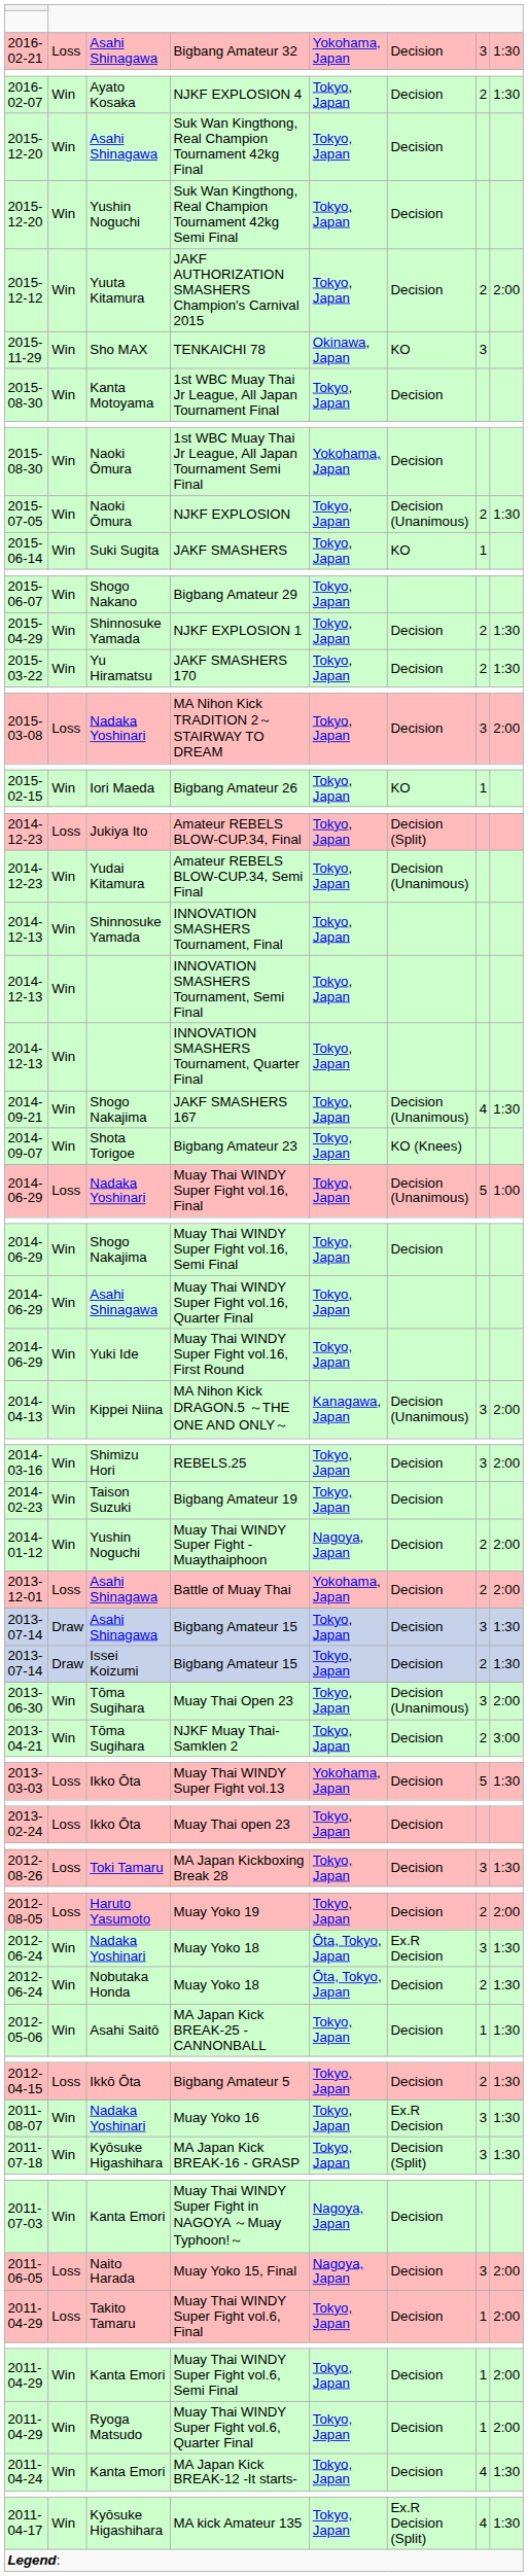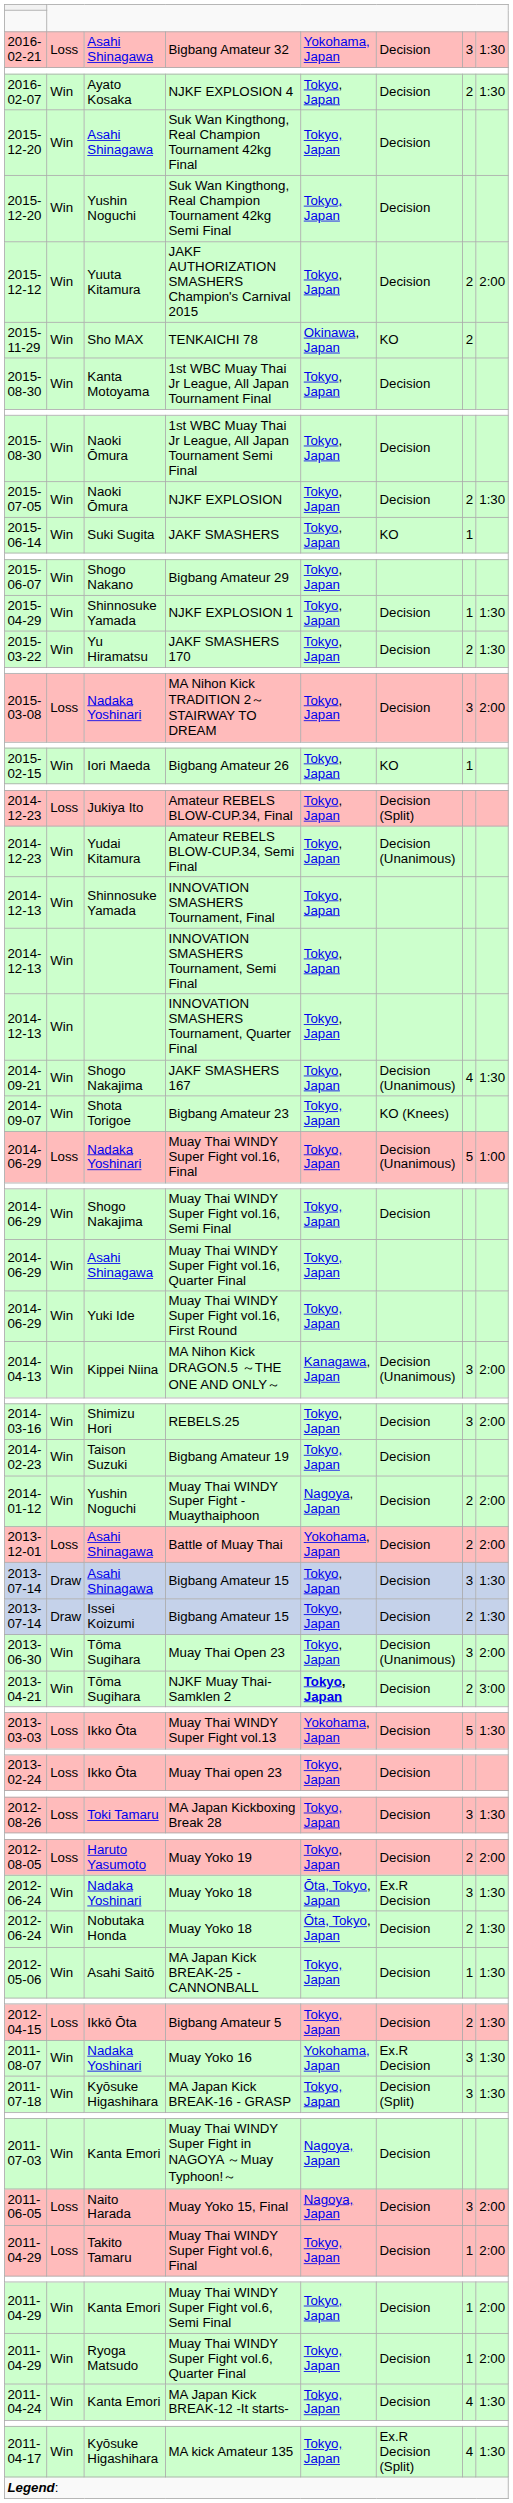 <table class="wikitable mw-collapsible mw-collapsed">
 <tr>
 <th></th>
 </tr>
 <tr>
 <td><br></td>
 </tr>
 <tr style="background:#fbb;">
 <td>2016-02-21</td>
 <td>Loss</td>
 <td align=left> <a href='#'>Asahi Shinagawa</a></td>
 <td>Bigbang Amateur 32</td>
 <td><a href='#'>Yokohama, Japan</a></td>
 <td>Decision</td>
 <td>3</td>
 <td>1:30</td>
 </tr>
 <tr>
 <th style=background:white colspan=9></th>
 </tr>
 <tr style="background:#cfc;">
 <td>2016-02-07</td>
 <td>Win</td>
 <td align=left> Ayato Kosaka</td>
 <td>NJKF EXPLOSION 4</td>
 <td><a href='#'>Tokyo</a>, <a href='#'>Japan</a></td>
 <td>Decision</td>
 <td>2</td>
 <td>1:30</td>
 </tr>
 <tr style="background:#cfc;">
 <td>2015-12-20</td>
 <td>Win</td>
 <td align=left> <a href='#'>Asahi Shinagawa</a></td>
 <td>Suk Wan Kingthong, Real Champion Tournament 42kg Final</td>
 <td><a href='#'>Tokyo, Japan</a></td>
 <td>Decision</td>
 <td></td>
 <td></td>
 </tr>
 <tr style="background:#cfc;">
 <td>2015-12-20</td>
 <td>Win</td>
 <td align=left> Yushin Noguchi</td>
 <td>Suk Wan Kingthong, Real Champion Tournament 42kg Semi Final</td>
 <td><a href='#'>Tokyo, Japan</a></td>
 <td>Decision</td>
 <td></td>
 <td></td>
 </tr>
 <tr style="background:#cfc;">
 <td>2015-12-12</td>
 <td>Win</td>
 <td align=left> Yuuta Kitamura</td>
 <td>JAKF AUTHORIZATION SMASHERS Champion's Carnival 2015</td>
 <td><a href='#'>Tokyo</a>, <a href='#'>Japan</a></td>
 <td>Decision</td>
 <td>2</td>
 <td>2:00</td>
 </tr>
 <tr style="background:#cfc;">
 <td>2015-11-29</td>
 <td>Win</td>
 <td align=left> Sho MAX</td>
 <td>TENKAICHI 78</td>
 <td><a href='#'>Okinawa</a>, <a href='#'>Japan</a></td>
 <td>KO</td>
-<td>3</td>
+<td>2</td>
 <td></td>
 </tr>
 <tr style="background:#cfc;">
 <td>2015-08-30</td>
 <td>Win</td>
 <td align=left> Kanta Motoyama</td>
 <td>1st WBC Muay Thai Jr League, All Japan Tournament Final</td>
 <td><a href='#'>Tokyo</a>, <a href='#'>Japan</a></td>
 <td>Decision</td>
 <td></td>
 <td></td>
 </tr>
 <tr>
 <th style=background:white colspan=9></th>
 </tr>
 <tr style="background:#cfc;">
 <td>2015-08-30</td>
 <td>Win</td>
 <td align=left> Naoki Ōmura</td>
 <td>1st WBC Muay Thai Jr League, All Japan Tournament Semi Final</td>
-<td><a href='#'>Yokohama, Japan</a></td>
+<td><a href='#'>Tokyo</a>, <a href='#'>Japan</a></td>
 <td>Decision</td>
 <td></td>
 <td></td>
 </tr>
 <tr style="background:#cfc;">
 <td>2015-07-05</td>
 <td>Win</td>
 <td align=left> Naoki Ōmura</td>
 <td>NJKF EXPLOSION</td>
 <td><a href='#'>Tokyo</a>, <a href='#'>Japan</a></td>
-<td>Decision (Unanimous)</td>
+<td>Decision</td>
 <td>2</td>
 <td>1:30</td>
 </tr>
 <tr style="background:#cfc;">
 <td>2015-06-14</td>
 <td>Win</td>
 <td align=left> Suki Sugita</td>
 <td>JAKF SMASHERS</td>
 <td><a href='#'>Tokyo</a>, <a href='#'>Japan</a></td>
 <td>KO</td>
 <td>1</td>
 <td></td>
 </tr>
 <tr>
 <th style=background:white colspan=9></th>
 </tr>
 <tr style="background:#cfc;">
 <td>2015-06-07</td>
 <td>Win</td>
 <td align=left> Shogo Nakano</td>
 <td>Bigbang Amateur 29</td>
 <td><a href='#'>Tokyo</a>, <a href='#'>Japan</a></td>
 <td></td>
 <td></td>
 <td></td>
 </tr>
 <tr style="background:#cfc;">
 <td>2015-04-29</td>
 <td>Win</td>
 <td align=left> Shinnosuke Yamada</td>
 <td>NJKF EXPLOSION 1</td>
 <td><a href='#'>Tokyo</a>, <a href='#'>Japan</a></td>
 <td>Decision</td>
-<td>2</td>
+<td>1</td>
 <td>1:30</td>
 </tr>
 <tr style="background:#cfc;">
 <td>2015-03-22</td>
 <td>Win</td>
 <td align=left> Yu Hiramatsu</td>
 <td>JAKF SMASHERS 170</td>
 <td><a href='#'>Tokyo</a>, <a href='#'>Japan</a></td>
 <td>Decision</td>
 <td>2</td>
 <td>1:30</td>
 </tr>
 <tr>
 <th style=background:white colspan=9></th>
 </tr>
 <tr style="background:#fbb;">
 <td>2015-03-08</td>
 <td>Loss</td>
 <td align=left> <a href='#'>Nadaka Yoshinari</a></td>
 <td>MA Nihon Kick TRADITION 2～STAIRWAY TO DREAM</td>
 <td><a href='#'>Tokyo</a>, <a href='#'>Japan</a></td>
 <td>Decision</td>
 <td>3</td>
 <td>2:00</td>
 </tr>
 <tr>
 <th style=background:white colspan=9></th>
 </tr>
 <tr style="background:#cfc;">
 <td>2015-02-15</td>
 <td>Win</td>
 <td align=left> Iori Maeda</td>
 <td>Bigbang Amateur 26</td>
 <td><a href='#'>Tokyo</a>, <a href='#'>Japan</a></td>
 <td>KO</td>
 <td>1</td>
 <td></td>
 </tr>
 <tr>
 <th style=background:white colspan=9></th>
 </tr>
 <tr style="background:#fbb;">
 <td>2014-12-23</td>
 <td>Loss</td>
 <td align=left> Jukiya Ito</td>
 <td>Amateur REBELS BLOW-CUP.34, Final</td>
 <td><a href='#'>Tokyo</a>, <a href='#'>Japan</a></td>
 <td>Decision (Split)</td>
 <td></td>
 <td></td>
 </tr>
 <tr style="background:#cfc;">
 <td>2014-12-23</td>
 <td>Win</td>
 <td align=left> Yudai Kitamura</td>
 <td>Amateur REBELS BLOW-CUP.34, Semi Final</td>
 <td><a href='#'>Tokyo</a>, <a href='#'>Japan</a></td>
 <td>Decision (Unanimous)</td>
 <td></td>
 <td></td>
 </tr>
 <tr style="background:#cfc;">
 <td>2014-12-13</td>
 <td>Win</td>
 <td align=left> Shinnosuke Yamada</td>
 <td>INNOVATION SMASHERS Tournament, Final</td>
 <td><a href='#'>Tokyo</a>, <a href='#'>Japan</a></td>
 <td></td>
 <td></td>
 <td></td>
 </tr>
 <tr style="background:#cfc;">
 <td>2014-12-13</td>
 <td>Win</td>
 <td align=left></td>
 <td>INNOVATION SMASHERS Tournament, Semi Final</td>
 <td><a href='#'>Tokyo</a>, <a href='#'>Japan</a></td>
 <td></td>
 <td></td>
 <td></td>
 </tr>
 <tr style="background:#cfc;">
 <td>2014-12-13</td>
 <td>Win</td>
 <td align=left></td>
 <td>INNOVATION SMASHERS Tournament, Quarter Final</td>
 <td><a href='#'>Tokyo</a>, <a href='#'>Japan</a></td>
 <td></td>
 <td></td>
 <td></td>
 </tr>
 <tr style="background:#cfc;">
 <td>2014-09-21</td>
 <td>Win</td>
 <td align=left> Shogo Nakajima</td>
 <td>JAKF SMASHERS 167</td>
 <td><a href='#'>Tokyo</a>, <a href='#'>Japan</a></td>
 <td>Decision (Unanimous)</td>
 <td>4</td>
 <td>1:30</td>
 </tr>
 <tr style="background:#cfc;">
 <td>2014-09-07</td>
 <td>Win</td>
 <td align="left"> Shota Torigoe</td>
 <td>Bigbang Amateur 23</td>
 <td><a href='#'>Tokyo, Japan</a></td>
 <td>KO (Knees)</td>
 <td></td>
 <td></td>
 </tr>
 <tr style="background:#fbb;">
 <td>2014-06-29</td>
 <td>Loss</td>
 <td align="left"> <a href='#'>Nadaka Yoshinari</a></td>
 <td>Muay Thai WINDY Super Fight vol.16, Final</td>
 <td><a href='#'>Tokyo, Japan</a></td>
 <td>Decision (Unanimous)</td>
 <td>5</td>
 <td>1:00</td>
 </tr>
 <tr>
 <th style=background:white colspan=9></th>
 </tr>
 <tr style="background:#cfc;">
 <td>2014-06-29</td>
 <td>Win</td>
 <td align="left"> Shogo Nakajima</td>
 <td>Muay Thai WINDY Super Fight vol.16, Semi Final</td>
 <td><a href='#'>Tokyo, Japan</a></td>
 <td>Decision</td>
 <td></td>
 <td></td>
 </tr>
 <tr style="background:#cfc;">
 <td>2014-06-29</td>
 <td>Win</td>
 <td align="left"> <a href='#'>Asahi Shinagawa</a></td>
 <td>Muay Thai WINDY Super Fight vol.16, Quarter Final</td>
 <td><a href='#'>Tokyo, Japan</a></td>
 <td></td>
 <td></td>
 <td></td>
 </tr>
 <tr style="background:#cfc;">
 <td>2014-06-29</td>
 <td>Win</td>
 <td align="left"> Yuki Ide</td>
 <td>Muay Thai WINDY Super Fight vol.16, First Round</td>
 <td><a href='#'>Tokyo, Japan</a></td>
 <td></td>
 <td></td>
 <td></td>
 </tr>
 <tr style="background:#cfc;">
 <td>2014-04-13</td>
 <td>Win</td>
 <td align=left> Kippei Niina</td>
 <td>MA Nihon Kick DRAGON.5 ～THE ONE AND ONLY～</td>
 <td><a href='#'>Kanagawa</a>, <a href='#'>Japan</a></td>
 <td>Decision (Unanimous)</td>
 <td>3</td>
 <td>2:00</td>
 </tr>
 <tr>
 <th style=background:white colspan=9></th>
 </tr>
 <tr style="background:#cfc;">
 <td>2014-03-16</td>
 <td>Win</td>
 <td align=left> Shimizu Hori</td>
 <td>REBELS.25</td>
 <td><a href='#'>Tokyo</a>, <a href='#'>Japan</a></td>
 <td>Decision</td>
 <td>3</td>
 <td>2:00</td>
 </tr>
 <tr style="background:#cfc;">
 <td>2014-02-23</td>
 <td>Win</td>
 <td align=left> Taison Suzuki</td>
 <td>Bigbang Amateur 19</td>
 <td><a href='#'>Tokyo, Japan</a></td>
 <td>Decision</td>
 <td></td>
 <td></td>
 </tr>
 <tr style="background:#cfc;">
 <td>2014-01-12</td>
 <td>Win</td>
 <td align=left> Yushin Noguchi</td>
 <td>Muay Thai WINDY Super Fight - Muaythaiphoon</td>
 <td><a href='#'>Nagoya</a>, <a href='#'>Japan</a></td>
 <td>Decision</td>
 <td>2</td>
 <td>2:00</td>
 </tr>
 <tr style="background:#FFBBBB;">
 <td>2013-12-01</td>
 <td>Loss</td>
 <td align=left> <a href='#'>Asahi Shinagawa</a></td>
 <td>Battle of Muay Thai</td>
 <td><a href='#'>Yokohama</a>, <a href='#'>Japan</a></td>
 <td>Decision</td>
 <td>2</td>
 <td>2:00</td>
 </tr>
 <tr style="background:#c5d2ea;">
 <td>2013-07-14</td>
 <td>Draw</td>
 <td align=left> <a href='#'>Asahi Shinagawa</a></td>
 <td>Bigbang Amateur 15</td>
 <td><a href='#'>Tokyo</a>, <a href='#'>Japan</a></td>
 <td>Decision</td>
 <td>3</td>
 <td>1:30</td>
 </tr>
 <tr style="background:#c5d2ea;">
 <td>2013-07-14</td>
 <td>Draw</td>
 <td align=left> Issei Koizumi</td>
 <td>Bigbang Amateur 15</td>
 <td><a href='#'>Tokyo</a>, <a href='#'>Japan</a></td>
 <td>Decision</td>
 <td>2</td>
 <td>1:30</td>
 </tr>
 <tr style="background:#cfc;">
 <td>2013-06-30</td>
 <td>Win</td>
 <td align=left> Tōma Sugihara</td>
 <td>Muay Thai Open 23</td>
 <td><a href='#'>Tokyo</a>, <a href='#'>Japan</a></td>
 <td>Decision (Unanimous)</td>
 <td>3</td>
 <td>2:00</td>
 </tr>
 <tr style="background:#cfc;">
 <td>2013-04-21</td>
 <td>Win</td>
 <td align=left> Tōma Sugihara</td>
 <td>NJKF Muay Thai-Samklen 2</td>
-<td><a href='#'>Tokyo</a>, <a href='#'>Japan</a></td>
+<td><strong><a href='#'>Tokyo</a>, <a href='#'>Japan</a></strong></td>
 <td>Decision</td>
 <td>2</td>
 <td>3:00</td>
 </tr>
 <tr>
 <th style=background:white colspan=9></th>
 </tr>
 <tr style="background:#fbb;">
 <td>2013-03-03</td>
 <td>Loss</td>
 <td align=left> Ikko Ōta</td>
 <td>Muay Thai WINDY Super Fight vol.13</td>
 <td><a href='#'>Yokohama</a>, <a href='#'>Japan</a></td>
 <td>Decision</td>
 <td>5</td>
 <td>1:30</td>
 </tr>
 <tr>
 <th style=background:white colspan=9></th>
 </tr>
 <tr style="background:#fbb;">
 <td>2013-02-24</td>
 <td>Loss</td>
 <td align=left> Ikko Ōta</td>
 <td>Muay Thai open 23</td>
 <td><a href='#'>Tokyo</a>, <a href='#'>Japan</a></td>
 <td>Decision</td>
 <td></td>
 <td></td>
 </tr>
 <tr>
 <th style=background:white colspan=9></th>
 </tr>
 <tr style="background:#FFBBBB;">
 <td>2012-08-26</td>
 <td>Loss</td>
 <td align=left> <a href='#'>Toki Tamaru</a></td>
 <td>MA Japan Kickboxing Break 28</td>
 <td><a href='#'>Tokyo, Japan</a></td>
 <td>Decision</td>
 <td>3</td>
 <td>1:30</td>
 </tr>
 <tr>
 <th style=background:white colspan=9></th>
 </tr>
 <tr style="background:#FFBBBB;">
 <td>2012-08-05</td>
 <td>Loss</td>
 <td align=left> <a href='#'>Haruto Yasumoto</a></td>
 <td>Muay Yoko 19</td>
 <td><a href='#'>Tokyo</a>, <a href='#'>Japan</a></td>
 <td>Decision</td>
 <td>2</td>
 <td>2:00</td>
 </tr>
 <tr style="background:#cfc;">
 <td>2012-06-24</td>
 <td>Win</td>
 <td align=left> <a href='#'>Nadaka Yoshinari</a></td>
 <td>Muay Yoko 18</td>
 <td><a href='#'>Ōta, Tokyo</a>, <a href='#'>Japan</a></td>
 <td>Ex.R Decision</td>
 <td>3</td>
 <td>1:30</td>
 </tr>
 <tr style="background:#cfc;">
 <td>2012-06-24</td>
 <td>Win</td>
 <td align=left> Nobutaka Honda</td>
 <td>Muay Yoko 18</td>
 <td><a href='#'>Ōta, Tokyo</a>, <a href='#'>Japan</a></td>
 <td>Decision</td>
 <td>2</td>
 <td>1:30</td>
 </tr>
 <tr style="background:#cfc;">
 <td>2012-05-06</td>
 <td>Win</td>
 <td align=left> Asahi Saitō</td>
 <td>MA Japan Kick BREAK-25 - CANNONBALL</td>
 <td><a href='#'>Tokyo, Japan</a></td>
 <td>Decision</td>
 <td>1</td>
 <td>1:30</td>
 </tr>
 <tr>
 <th style=background:white colspan=9></th>
 </tr>
 <tr style="background:#FFBBBB;">
 <td>2012-04-15</td>
 <td>Loss</td>
 <td align=left> Ikkō Ōta</td>
 <td>Bigbang Amateur 5</td>
 <td><a href='#'>Tokyo, Japan</a></td>
 <td>Decision</td>
 <td>2</td>
 <td>1:30</td>
 </tr>
 <tr style="background:#cfc;">
 <td>2011-08-07</td>
 <td>Win</td>
 <td align=left> <a href='#'>Nadaka Yoshinari</a></td>
 <td>Muay Yoko 16</td>
-<td><a href='#'>Tokyo</a>, <a href='#'>Japan</a></td>
+<td><a href='#'>Yokohama, Japan</a></td>
 <td>Ex.R Decision</td>
 <td>3</td>
 <td>1:30</td>
 </tr>
 <tr style="background:#cfc;">
 <td>2011-07-18</td>
 <td>Win</td>
 <td align=left> Kyōsuke Higashihara</td>
 <td>MA Japan Kick BREAK-16 - GRASP</td>
 <td><a href='#'>Tokyo, Japan</a></td>
 <td>Decision (Split)</td>
 <td>3</td>
 <td>1:30</td>
 </tr>
 <tr>
 <th style=background:white colspan=9></th>
 </tr>
 <tr style="background:#cfc;">
 <td>2011-07-03</td>
 <td>Win</td>
 <td align=left> Kanta Emori</td>
 <td>Muay Thai WINDY Super Fight in NAGOYA ～Muay Typhoon!～</td>
 <td><a href='#'>Nagoya, Japan</a></td>
 <td>Decision</td>
 <td></td>
 <td></td>
 </tr>
 <tr style="background:#FFBBBB;">
 <td>2011-06-05</td>
 <td>Loss</td>
 <td align=left> Naito Harada</td>
 <td>Muay Yoko 15, Final</td>
 <td><a href='#'>Nagoya, Japan</a></td>
 <td>Decision</td>
 <td>3</td>
 <td>2:00</td>
 </tr>
 <tr style="background:#FFBBBB;">
 <td>2011-04-29</td>
 <td>Loss</td>
 <td align=left> Takito Tamaru</td>
 <td>Muay Thai WINDY Super Fight vol.6, Final</td>
 <td><a href='#'>Tokyo, Japan</a></td>
 <td>Decision</td>
 <td>1</td>
 <td>2:00</td>
 </tr>
 <tr>
 <th style=background:white colspan=9></th>
 </tr>
 <tr style="background:#cfc;">
 <td>2011-04-29</td>
 <td>Win</td>
 <td align=left> Kanta Emori</td>
 <td>Muay Thai WINDY Super Fight vol.6, Semi Final</td>
 <td><a href='#'>Tokyo, Japan</a></td>
 <td>Decision</td>
 <td>1</td>
 <td>2:00</td>
 </tr>
 <tr style="background:#cfc;">
 <td>2011-04-29</td>
 <td>Win</td>
 <td align=left> Ryoga Matsudo</td>
 <td>Muay Thai WINDY Super Fight vol.6, Quarter Final</td>
 <td><a href='#'>Tokyo, Japan</a></td>
 <td>Decision</td>
 <td>1</td>
 <td>2:00</td>
 </tr>
 <tr style="background:#cfc;">
 <td>2011-04-24</td>
 <td>Win</td>
 <td align=left> Kanta Emori</td>
 <td>MA Japan Kick BREAK-12 -It starts-</td>
 <td><a href='#'>Tokyo, Japan</a></td>
 <td>Decision</td>
 <td>4</td>
 <td>1:30</td>
 </tr>
 <tr>
 <th style=background:white colspan=9></th>
 </tr>
 <tr style="background:#cfc;">
 <td>2011-04-17</td>
 <td>Win</td>
 <td align=left> Kyōsuke Higashihara</td>
 <td>MA kick Amateur 135</td>
 <td><a href='#'>Tokyo, Japan</a></td>
 <td>Ex.R Decision (Split)</td>
 <td>4</td>
 <td>1:30</td>
 </tr>
 <tr>
 <td colspan=9><strong><em>Legend</em></strong>:    <br></td>
 </tr>
 </table>
